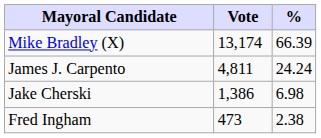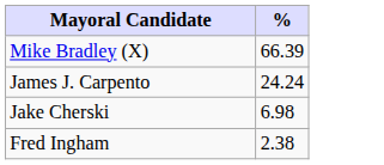 <table class="wikitable">
 <tr>
 <th style="background:#ddf; width:200px;">Mayoral Candidate </th>
-<th style="background:#ddf; width:50px;">Vote</th>
 <th style="background:#ddf; width:30px;">%</th>
 </tr>
 <tr>
 <td><a href='#'>Mike Bradley</a> (X)</td>
-<td>13,174</td>
 <td>66.39</td>
 </tr>
 <tr>
 <td>James J. Carpento</td>
-<td>4,811</td>
 <td>24.24</td>
 </tr>
 <tr>
 <td>Jake Cherski</td>
-<td>1,386</td>
 <td>6.98</td>
 </tr>
 <tr>
 <td>Fred Ingham</td>
-<td>473</td>
 <td>2.38</td>
 </tr>
 </table>
